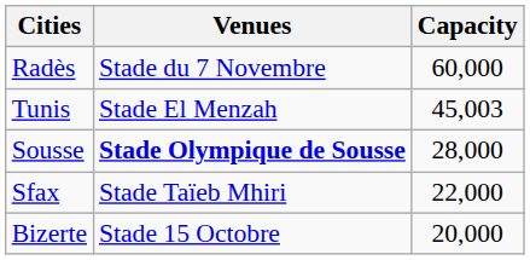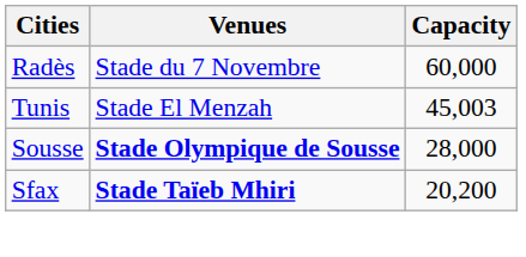 <table class="wikitable">
 <tr>
 <th>Cities</th>
 <th>Venues</th>
 <th>Capacity</th>
 </tr>
 <tr>
 <td rowspan=1><a href='#'>Radès</a></td>
 <td><a href='#'>Stade du 7 Novembre</a></td>
 <td align="center">60,000</td>
 </tr>
 <tr>
 <td rowspan=1><a href='#'>Tunis</a></td>
 <td><a href='#'>Stade El Menzah</a></td>
 <td align="center">45,003</td>
 </tr>
 <tr>
 <td rowspan=1><a href='#'>Sousse</a></td>
 <td><strong><a href='#'>Stade Olympique de Sousse</a></strong></td>
 <td align="center">28,000</td>
 </tr>
 <tr>
 <td rowspan=1><a href='#'>Sfax</a></td>
-<td><a href='#'>Stade Taïeb Mhiri</a></td>
-<td align="center">22,000</td>
-</tr>
-<tr>
-<td rowspan=1><a href='#'>Bizerte</a></td>
-<td><a href='#'>Stade 15 Octobre</a></td>
-<td align="center">20,000</td>
+<td><strong><a href='#'>Stade Taïeb Mhiri</a></strong></td>
+<td align="center">20,200</td>
 </tr>
 </table>
